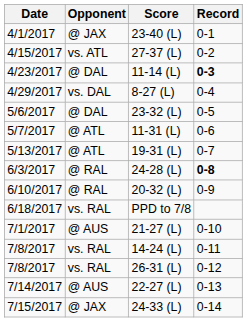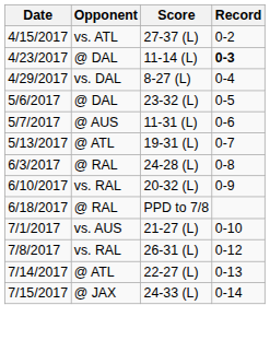 <table class="wikitable">
 <tr>
 <th>Date</th>
 <th>Opponent</th>
 <th>Score</th>
 <th>Record</th>
-</tr>
-<tr>
-<td>4/1/2017</td>
-<td>@ JAX</td>
-<td>23-40 (L)</td>
-<td>0-1</td>
 </tr>
 <tr>
 <td>4/15/2017</td>
 <td>vs. ATL</td>
 <td>27-37 (L)</td>
 <td>0-2</td>
 </tr>
 <tr>
 <td>4/23/2017</td>
 <td>@ DAL</td>
 <td>11-14 (L)</td>
 <td><strong>0-3</strong></td>
 </tr>
 <tr>
 <td>4/29/2017</td>
 <td>vs. DAL</td>
 <td>8-27 (L)</td>
 <td>0-4</td>
 </tr>
 <tr>
 <td>5/6/2017</td>
 <td>@ DAL</td>
 <td>23-32 (L)</td>
 <td>0-5</td>
 </tr>
 <tr>
 <td>5/7/2017</td>
-<td>@ ATL</td>
+<td>@ AUS</td>
 <td>11-31 (L)</td>
 <td>0-6</td>
 </tr>
 <tr>
 <td>5/13/2017</td>
 <td>@ ATL</td>
 <td>19-31 (L)</td>
 <td>0-7</td>
 </tr>
 <tr>
 <td>6/3/2017</td>
 <td>@ RAL</td>
 <td>24-28 (L)</td>
-<td><strong>0-8</strong></td>
+<td>0-8</td>
 </tr>
 <tr>
 <td>6/10/2017</td>
-<td>@ RAL</td>
+<td>vs. RAL</td>
 <td>20-32 (L)</td>
 <td>0-9</td>
 </tr>
 <tr>
 <td>6/18/2017</td>
-<td>vs. RAL</td>
+<td>@ RAL</td>
 <td>PPD to 7/8</td>
 <td></td>
 </tr>
 <tr>
 <td>7/1/2017</td>
-<td>@ AUS</td>
+<td>vs. AUS</td>
 <td>21-27 (L)</td>
 <td>0-10</td>
-</tr>
-<tr>
-<td>7/8/2017</td>
-<td>vs. RAL</td>
-<td>14-24 (L)</td>
-<td>0-11</td>
 </tr>
 <tr>
 <td>7/8/2017</td>
 <td>vs. RAL</td>
 <td>26-31 (L)</td>
 <td>0-12</td>
 </tr>
 <tr>
 <td>7/14/2017</td>
-<td>@ AUS</td>
+<td>@ ATL</td>
 <td>22-27 (L)</td>
 <td>0-13</td>
 </tr>
 <tr>
 <td>7/15/2017</td>
 <td>@ JAX</td>
 <td>24-33 (L)</td>
 <td>0-14</td>
 </tr>
 </table>
